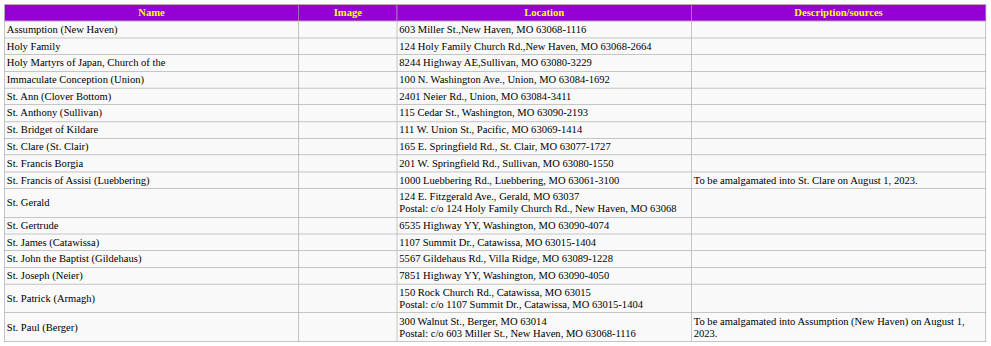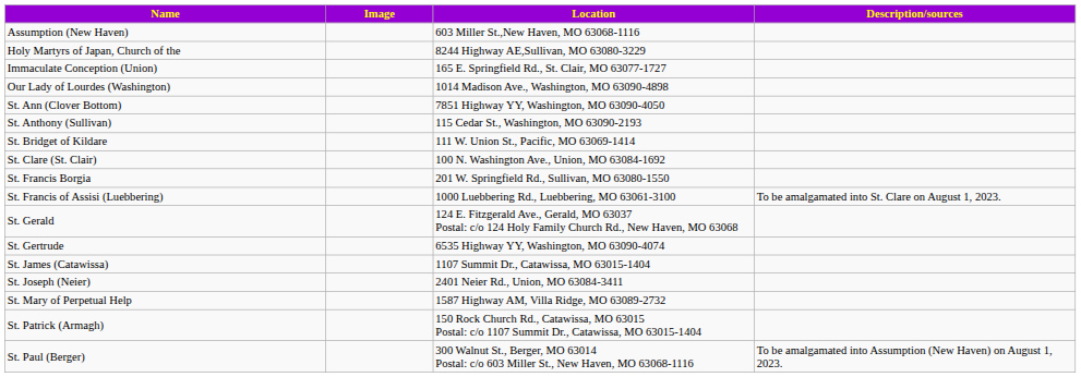 <table class="wikitable sortable mw-collapsible mw-collapsed" style="width:75%">
 <tr>
 <th style="background:darkviolet; color:yellow;" width="30%"><strong>Name</strong></th>
 <th style="background:darkviolet; color:yellow;" width="10%"><strong>Image</strong></th>
 <th style="background:darkviolet; color:yellow;" width="30%"><strong>Location</strong></th>
 <th style="background:darkviolet; color:yellow;" width="30%"><strong>Description/sources</strong></th>
 </tr>
 <tr>
 <td>Assumption (New Haven)</td>
 <td></td>
 <td>603 Miller St.,New Haven, MO 63068-1116</td>
 </tr>
 <tr>
-<td>Holy Family</td>
-<td></td>
-<td>124 Holy Family Church Rd.,New Haven, MO 63068-2664</td>
-<td></td>
-</tr>
-<tr>
 <td>Holy Martyrs of Japan, Church of the</td>
 <td></td>
 <td>8244 Highway AE,Sullivan, MO 63080-3229</td>
 <td></td>
 </tr>
 <tr>
 <td>Immaculate Conception (Union)</td>
 <td></td>
-<td>100 N. Washington Ave., Union, MO 63084-1692</td>
+<td>165 E. Springfield Rd., St. Clair, MO 63077-1727</td>
+<td></td>
+</tr>
+<tr>
+<td>Our Lady of Lourdes (Washington)</td>
+<td></td>
+<td>1014 Madison Ave., Washington, MO 63090-4898</td>
 <td></td>
 </tr>
 <tr>
 <td>St. Ann (Clover Bottom)</td>
 <td></td>
-<td>2401 Neier Rd., Union, MO 63084-3411</td>
+<td>7851 Highway YY, Washington, MO 63090-4050</td>
 <td></td>
 </tr>
 <tr>
 <td>St. Anthony (Sullivan)</td>
 <td></td>
 <td>115 Cedar St., Washington, MO 63090-2193</td>
 <td></td>
 </tr>
 <tr>
 <td>St. Bridget of Kildare</td>
 <td></td>
 <td>111 W. Union St., Pacific, MO 63069-1414</td>
 <td></td>
 </tr>
 <tr>
 <td>St. Clare (St. Clair)</td>
 <td></td>
-<td>165 E. Springfield Rd., St. Clair, MO 63077-1727</td>
+<td>100 N. Washington Ave., Union, MO 63084-1692</td>
 <td></td>
 </tr>
 <tr>
 <td>St. Francis Borgia</td>
 <td></td>
 <td>201 W. Springfield Rd., Sullivan, MO 63080-1550</td>
 <td></td>
 </tr>
 <tr>
 <td>St. Francis of Assisi (Luebbering)</td>
 <td></td>
 <td>1000 Luebbering Rd., Luebbering, MO 63061-3100</td>
 <td>To be amalgamated into St. Clare on August 1, 2023.</td>
 </tr>
 <tr>
 <td>St. Gerald</td>
 <td></td>
 <td>124 E. Fitzgerald Ave., Gerald, MO 63037<br>Postal: c/o 124 Holy Family Church Rd., New Haven, MO 63068</td>
 <td></td>
 </tr>
 <tr>
 <td>St. Gertrude</td>
 <td></td>
 <td>6535 Highway YY, Washington, MO 63090-4074</td>
 <td></td>
 </tr>
 <tr>
 <td>St. James (Catawissa)</td>
 <td></td>
 <td>1107 Summit Dr., Catawissa, MO 63015-1404</td>
 <td></td>
 </tr>
 <tr>
-<td>St. John the Baptist (Gildehaus)</td>
+<td>St. Joseph (Neier)</td>
 <td></td>
-<td>5567 Gildehaus Rd., Villa Ridge, MO 63089-1228</td>
+<td>2401 Neier Rd., Union, MO 63084-3411</td>
 <td></td>
 </tr>
 <tr>
-<td>St. Joseph (Neier)</td>
+<td>St. Mary of Perpetual Help</td>
 <td></td>
-<td>7851 Highway YY, Washington, MO 63090-4050</td>
+<td>1587 Highway AM, Villa Ridge, MO 63089-2732</td>
 <td></td>
 </tr>
 <tr>
 <td>St. Patrick (Armagh)</td>
 <td></td>
 <td>150 Rock Church Rd., Catawissa, MO 63015<br>Postal: c/o 1107 Summit Dr., Catawissa, MO 63015-1404</td>
 <td></td>
 </tr>
 <tr>
 <td>St. Paul (Berger)</td>
 <td></td>
 <td>300 Walnut St., Berger, MO 63014<br>Postal: c/o 603 Miller St., New Haven, MO 63068-1116</td>
 <td>To be amalgamated into Assumption (New Haven) on August 1, 2023.</td>
 </tr>
 </table>
